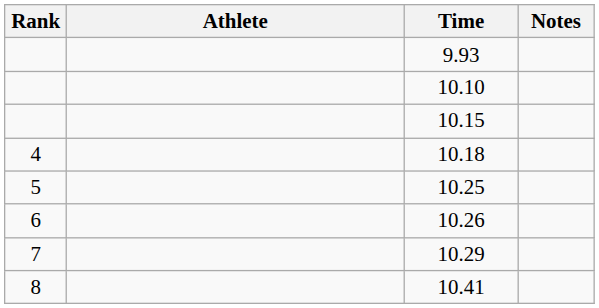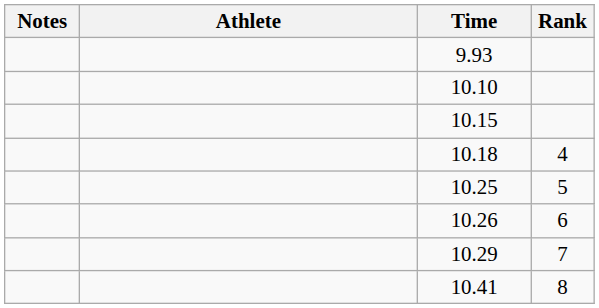 <table class="wikitable" style="text-align:center">
 <tr>
-<th width=40>Rank</th>
+<th width=50>Notes</th>
 <th width=250>Athlete</th>
 <th width=80>Time</th>
-<th width=50>Notes</th>
+<th width=40>Rank</th>
 </tr>
 <tr>
 <td></td>
 <td align=left></td>
 <td>9.93</td>
 <td></td>
 </tr>
 <tr>
 <td></td>
 <td align=left></td>
 <td>10.10</td>
 <td></td>
 </tr>
 <tr>
 <td></td>
 <td align=left></td>
 <td>10.15</td>
 <td></td>
 </tr>
 <tr>
-<td>4</td>
+<td></td>
 <td align=left></td>
 <td>10.18</td>
-<td></td>
+<td>4</td>
 </tr>
 <tr>
-<td>5</td>
+<td></td>
 <td align=left></td>
 <td>10.25</td>
-<td></td>
+<td>5</td>
 </tr>
 <tr>
-<td>6</td>
+<td></td>
 <td align=left></td>
 <td>10.26</td>
-<td></td>
+<td>6</td>
 </tr>
 <tr>
-<td>7</td>
+<td></td>
 <td align=left></td>
 <td>10.29</td>
-<td></td>
+<td>7</td>
 </tr>
 <tr>
-<td>8</td>
+<td></td>
 <td align=left></td>
 <td>10.41</td>
-<td></td>
+<td>8</td>
 </tr>
 </table>
